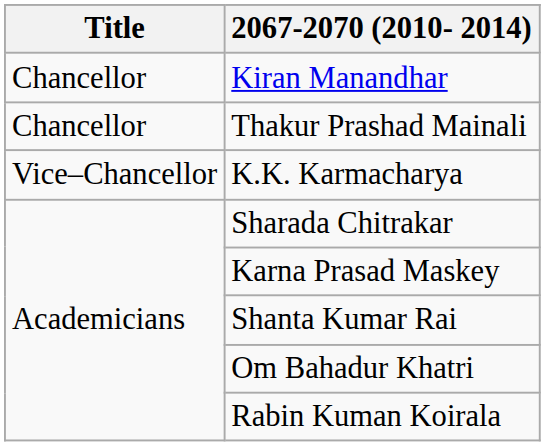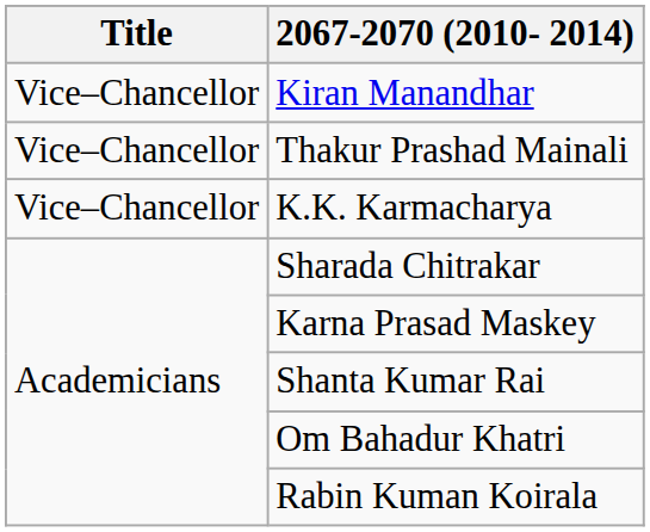 <table class="wikitable">
 <tr>
 <th>Title</th>
 <th>2067-2070 (2010- 2014)</th>
 </tr>
 <tr>
-<td>Chancellor</td>
+<td>Vice–Chancellor</td>
 <td><a href='#'>Kiran Manandhar</a></td>
 </tr>
 <tr>
-<td>Chancellor</td>
+<td>Vice–Chancellor</td>
 <td>Thakur Prashad Mainali</td>
 </tr>
 <tr>
 <td>Vice–Chancellor</td>
 <td>K.K. Karmacharya</td>
 </tr>
 <tr>
 <td rowspan="5">Academicians</td>
 <td>Sharada Chitrakar</td>
 </tr>
 <tr>
 <td>Karna Prasad Maskey</td>
 </tr>
 <tr>
 <td>Shanta Kumar Rai</td>
 </tr>
 <tr>
 <td>Om Bahadur Khatri</td>
 </tr>
 <tr>
 <td>Rabin Kuman Koirala</td>
 </tr>
 </table>
